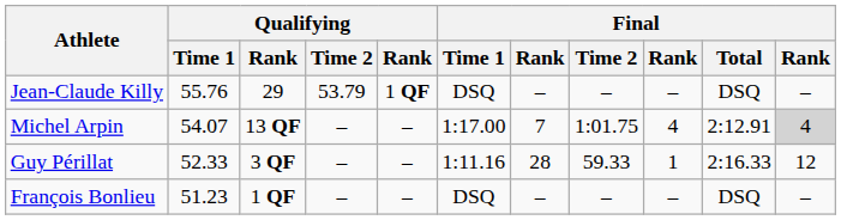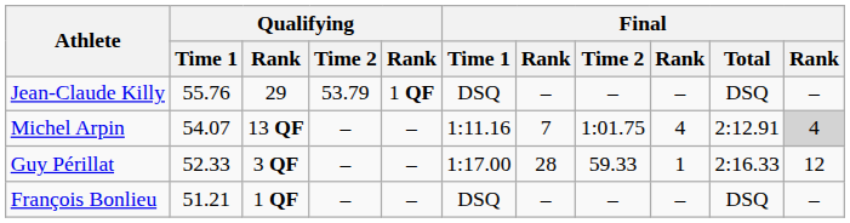 <table class="wikitable" style="font-size:90%">
 <tr>
 <th rowspan="2">Athlete</th>
 <th colspan="4">Qualifying</th>
 <th colspan="6">Final</th>
 </tr>
 <tr>
 <th>Time 1</th>
 <th>Rank</th>
 <th>Time 2</th>
 <th>Rank</th>
 <th>Time 1</th>
 <th>Rank</th>
 <th>Time 2</th>
 <th>Rank</th>
 <th>Total</th>
 <th>Rank</th>
 </tr>
 <tr>
 <td><a href='#'>Jean-Claude Killy</a></td>
 <td align="center">55.76</td>
 <td align="center">29</td>
 <td align="center">53.79</td>
 <td align="center">1 <strong>QF</strong></td>
 <td align="center">DSQ</td>
 <td align="center">–</td>
 <td align="center">–</td>
 <td align="center">–</td>
 <td align="center">DSQ</td>
 <td align="center">–</td>
 </tr>
 <tr>
 <td><a href='#'>Michel Arpin</a></td>
 <td align="center">54.07</td>
 <td align="center">13 <strong>QF</strong></td>
 <td align="center">–</td>
 <td align="center">–</td>
-<td align="center">1:17.00</td>
+<td align="center">1:11.16</td>
 <td align="center">7</td>
 <td align="center">1:01.75</td>
 <td align="center">4</td>
 <td align="center">2:12.91</td>
 <td align="center" style="background: lightgrey;">4</td>
 </tr>
 <tr>
 <td><a href='#'>Guy Périllat</a></td>
 <td align="center">52.33</td>
 <td align="center">3 <strong>QF</strong></td>
 <td align="center">–</td>
 <td align="center">–</td>
-<td align="center">1:11.16</td>
+<td align="center">1:17.00</td>
 <td align="center">28</td>
 <td align="center">59.33</td>
 <td align="center">1</td>
 <td align="center">2:16.33</td>
 <td align="center">12</td>
 </tr>
 <tr>
 <td><a href='#'>François Bonlieu</a></td>
-<td align="center">51.23</td>
+<td align="center">51.21</td>
 <td align="center">1 <strong>QF</strong></td>
 <td align="center">–</td>
 <td align="center">–</td>
 <td align="center">DSQ</td>
 <td align="center">–</td>
 <td align="center">–</td>
 <td align="center">–</td>
 <td align="center">DSQ</td>
 <td align="center">–</td>
 </tr>
 </table>
